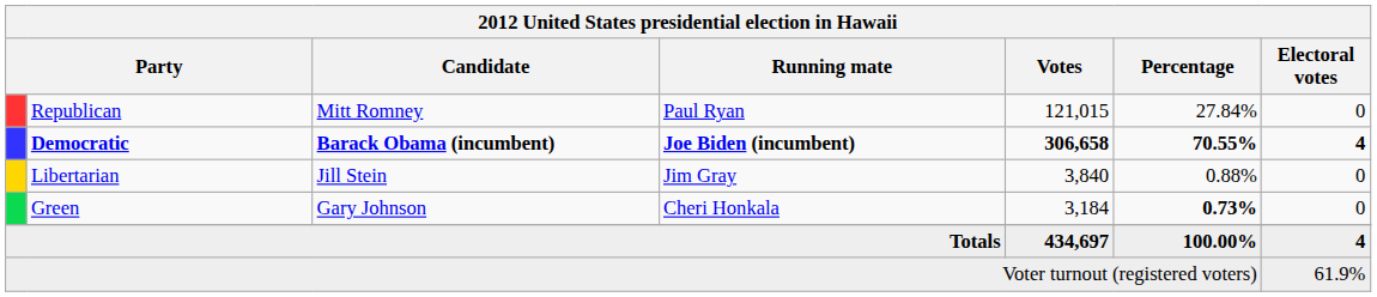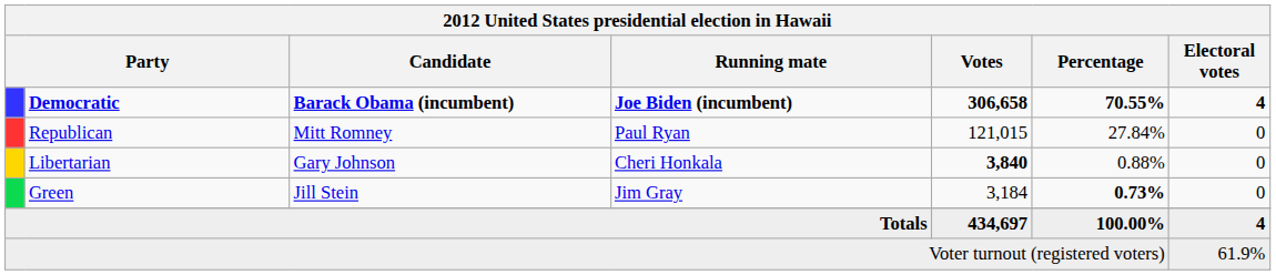 <table class="wikitable" style="font-size: 95%;">
 <tr>
 <th colspan="7">2012 United States presidential election in Hawaii</th>
 </tr>
 <tr>
 <th colspan="2" style="width: 15em">Party</th>
 <th style="width: 17em">Candidate</th>
 <th style="width: 17em">Running mate</th>
 <th style="width: 5em">Votes</th>
 <th style="width: 7em">Percentage</th>
 <th style="width: 5em">Electoral votes</th>
 </tr>
 <tr>
+<th style="background-color:#3333FF; width: 3px"></th>
+<td style="width: 130px"><strong><a href='#'>Democratic</a></strong></td>
+<td><strong><a href='#'>Barack Obama</a></strong> <strong>(incumbent)</strong></td>
+<td><strong><a href='#'>Joe Biden</a></strong> <strong>(incumbent)</strong></td>
+<td align="right"><strong>306,658</strong></td>
+<td align="right"><strong>70.55%</strong></td>
+<td align="right"><strong>4</strong></td>
+</tr>
+<tr>
 <th style="background-color:#FF3333; width: 3px"></th>
 <td style="width: 130px"><a href='#'>Republican</a></td>
 <td><a href='#'>Mitt Romney</a></td>
 <td><a href='#'>Paul Ryan</a></td>
 <td align="right">121,015</td>
 <td align="right">27.84%</td>
 <td align="right">0</td>
 </tr>
 <tr>
-<th style="background-color:#3333FF; width: 3px"></th>
-<td style="width: 130px"><strong><a href='#'>Democratic</a></strong></td>
-<td><strong><a href='#'>Barack Obama</a></strong> <strong>(incumbent)</strong></td>
-<td><strong><a href='#'>Joe Biden</a></strong> <strong>(incumbent)</strong></td>
-<td align="right"><strong>306,658</strong></td>
-<td align="right"><strong>70.55%</strong></td>
-<td align="right"><strong>4</strong></td>
-</tr>
-<tr>
 <th style="background-color:#FFD700; width: 3px"></th>
 <td style="width: 130px"><a href='#'>Libertarian</a></td>
-<td><a href='#'>Jill Stein</a></td>
-<td><a href='#'>Jim Gray</a></td>
-<td align="right">3,840</td>
+<td><a href='#'>Gary Johnson</a></td>
+<td><a href='#'>Cheri Honkala</a></td>
+<td align="right"><strong>3,840</strong></td>
 <td align="right">0.88%</td>
 <td align="right">0</td>
 </tr>
 <tr>
 <th style="background-color:#0BDA51; width: 3px"></th>
 <td style="width: 130px"><a href='#'>Green</a></td>
-<td><a href='#'>Gary Johnson</a></td>
-<td><a href='#'>Cheri Honkala</a></td>
+<td><a href='#'>Jill Stein</a></td>
+<td><a href='#'>Jim Gray</a></td>
 <td align="right">3,184</td>
 <td align="right"><strong>0.73%</strong></td>
 <td align="right">0</td>
 </tr>
 <tr>
 </tr>
 <tr bgcolor="#EEEEEE">
 <td colspan="4" align="right"><strong>Totals</strong></td>
 <td align="right"><strong>434,697</strong></td>
 <td align="right"><strong>100.00%</strong></td>
 <td align="right"><strong>4</strong></td>
 </tr>
 <tr bgcolor="#EEEEEE">
 <td colspan="6" align="right">Voter turnout (registered voters)</td>
 <td colspan="1" align="right">61.9%</td>
 </tr>
 </table>
